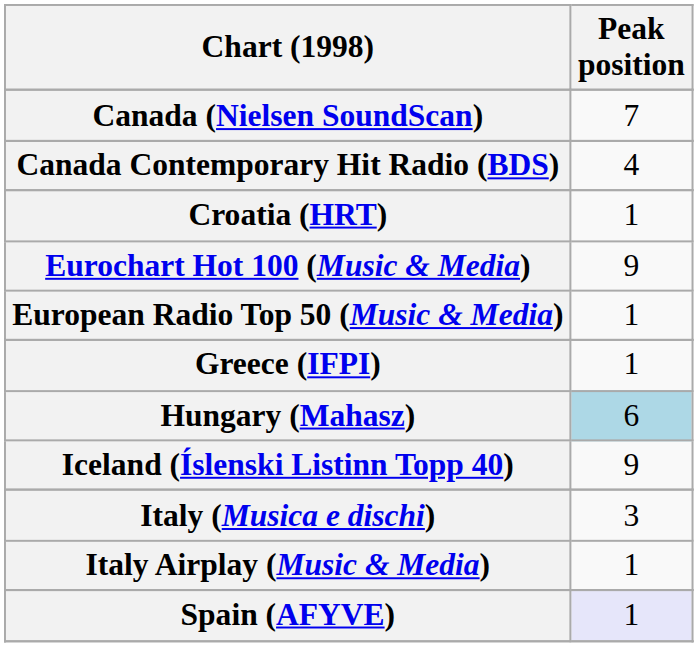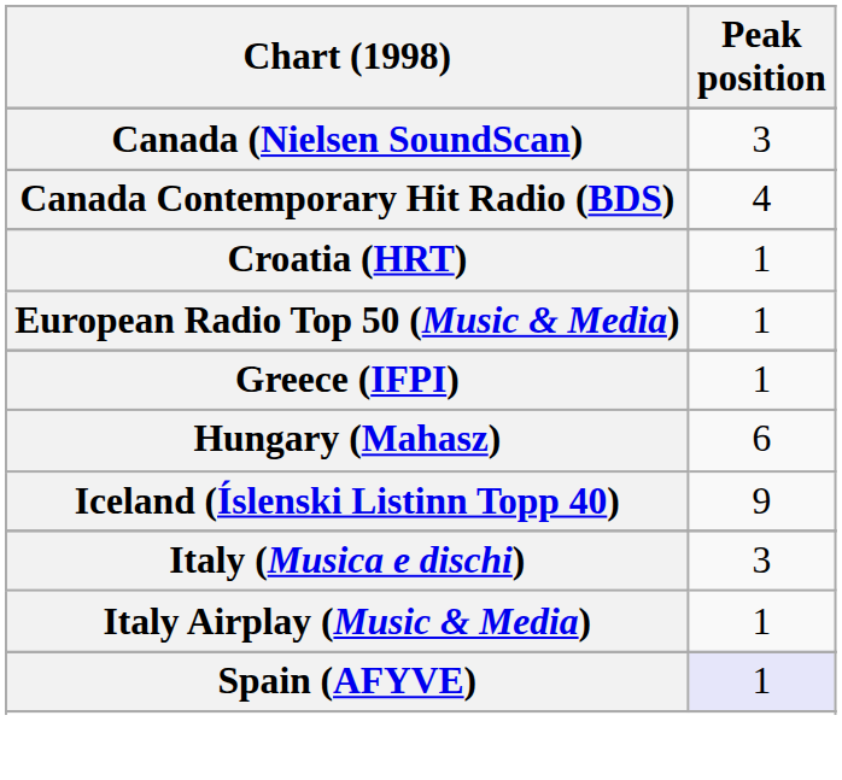 <table class="wikitable sortable plainrowheaders" style="text-align:center">
 <tr>
 <th>Chart (1998)</th>
 <th>Peak<br>position</th>
 </tr>
 <tr>
 </tr>
 <tr>
 </tr>
 <tr>
 </tr>
 <tr>
 </tr>
 <tr>
 <th scope="row">Canada (<a href='#'>Nielsen SoundScan</a>)</th>
-<td>7</td>
+<td>3</td>
 </tr>
 <tr>
 </tr>
 <tr>
 <th scope="row">Canada Contemporary Hit Radio (<a href='#'>BDS</a>)</th>
 <td>4</td>
 </tr>
 <tr>
 </tr>
 <tr>
 <th scope="row">Croatia (<a href='#'>HRT</a>)</th>
 <td>1</td>
-</tr>
-<tr>
-<th scope="row"><a href='#'>Eurochart Hot 100</a> (<em><a href='#'>Music & Media</a></em>)</th>
-<td>9</td>
 </tr>
 <tr>
 <th scope="row">European Radio Top 50 (<em><a href='#'>Music & Media</a></em>)</th>
 <td>1</td>
 </tr>
 <tr>
 </tr>
 <tr>
 </tr>
 <tr>
 </tr>
 <tr>
 <th scope="row">Greece (<a href='#'>IFPI</a>)</th>
 <td>1</td>
 </tr>
 <tr>
 <th scope="row">Hungary (<a href='#'>Mahasz</a>)</th>
-<td style="background: lightblue;">6</td>
+<td>6</td>
 </tr>
 <tr>
 <th scope="row">Iceland (<a href='#'>Íslenski Listinn Topp 40</a>)</th>
 <td>9</td>
 </tr>
 <tr>
 </tr>
 <tr>
 <th scope="row">Italy (<em><a href='#'>Musica e dischi</a></em>)</th>
 <td>3</td>
 </tr>
 <tr>
 <th scope="row">Italy Airplay (<em><a href='#'>Music & Media</a></em>)</th>
 <td>1</td>
 </tr>
 <tr>
 </tr>
 <tr>
 </tr>
 <tr>
 </tr>
 <tr>
 </tr>
 <tr>
 <th scope="row">Spain (<a href='#'>AFYVE</a>)</th>
 <td style="background: lavender;">1</td>
 </tr>
 <tr>
 </tr>
 <tr>
 </tr>
 <tr>
 </tr>
 <tr>
 </tr>
 <tr>
 </tr>
 <tr>
 </tr>
 <tr>
 </tr>
 <tr>
 </tr>
 <tr>
 </tr>
 <tr>
 </tr>
 </table>
